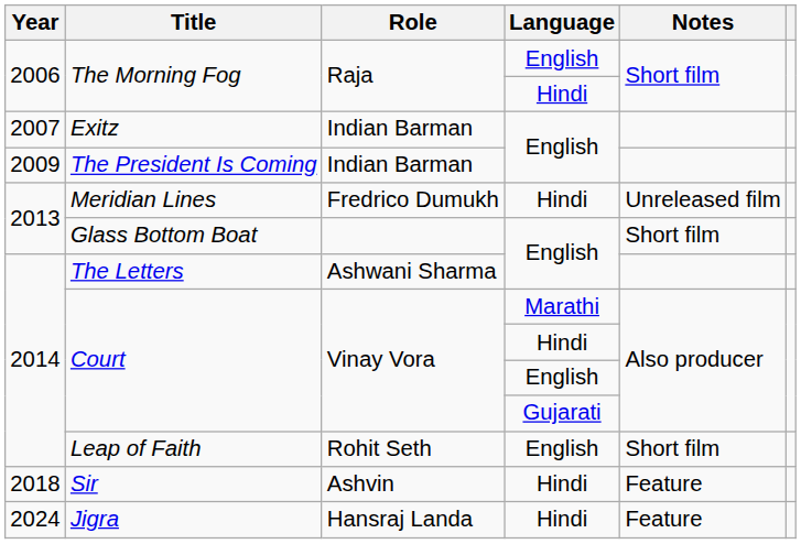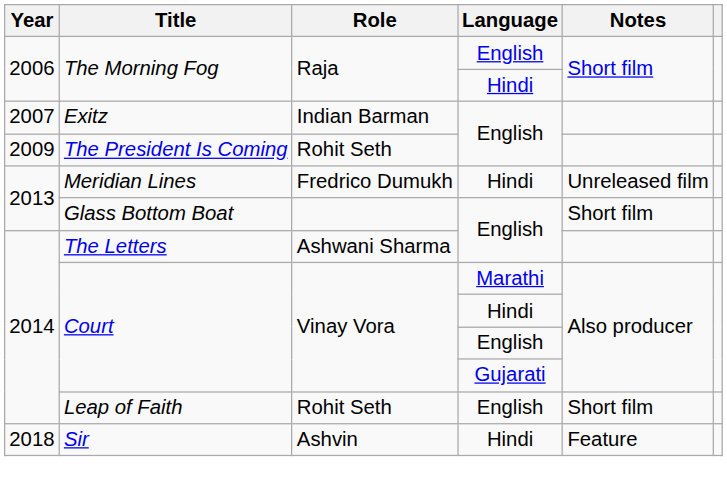 <table class="wikitable plainrowheaders sortable" style="margin-right: 0;">
 <tr>
 <th scope="col">Year</th>
 <th scope="col">Title</th>
 <th scope="col">Role</th>
 <th>Language</th>
 <th scope="col" class="unsortable">Notes</th>
 <th scope="col" class="unsortable"></th>
 </tr>
 <tr>
 <td rowspan="2" style="text-align: center;">2006</td>
 <td rowspan="2"><em>The Morning Fog</em></td>
 <td rowspan="2">Raja</td>
 <td style="text-align: center;"><a href='#'>English</a></td>
 <td rowspan="2"><a href='#'>Short film</a></td>
 <td rowspan="2" style="text-align: center;"></td>
 </tr>
 <tr>
 <td style="text-align: center;"><a href='#'>Hindi</a></td>
 </tr>
 <tr>
 <td style="text-align: center;">2007</td>
 <td><em>Exitz</em></td>
 <td>Indian Barman</td>
 <td rowspan="2" style="text-align: center;">English</td>
 <td></td>
 <td></td>
 </tr>
 <tr>
 <td style="text-align: center;">2009</td>
 <td><em><a href='#'>The President Is Coming</a></em></td>
-<td>Indian Barman</td>
+<td>Rohit Seth</td>
 <td></td>
 <td></td>
 </tr>
 <tr>
 <td rowspan="2" style="text-align: center;">2013</td>
 <td><em>Meridian Lines</em></td>
 <td>Fredrico Dumukh</td>
 <td style="text-align: center;">Hindi</td>
 <td>Unreleased film</td>
 <td></td>
 </tr>
 <tr>
 <td><em>Glass Bottom Boat</em></td>
 <td></td>
 <td rowspan="2" style="text-align: center;">English</td>
 <td>Short film</td>
 <td></td>
 </tr>
 <tr>
 <td rowspan="6" style="text-align: center;">2014</td>
 <td><em><a href='#'>The Letters</a></em></td>
 <td>Ashwani Sharma</td>
 <td></td>
 <td></td>
 </tr>
 <tr>
 <td rowspan="4"><em><a href='#'>Court</a></em></td>
 <td rowspan="4">Vinay Vora</td>
 <td style="text-align: center;"><a href='#'>Marathi</a></td>
 <td rowspan="4">Also producer</td>
 <td rowspan="4"></td>
 </tr>
 <tr>
 <td style="text-align: center;">Hindi</td>
 </tr>
 <tr>
 <td style="text-align: center;">English</td>
 </tr>
 <tr>
 <td style="text-align: center;"><a href='#'>Gujarati</a></td>
 </tr>
 <tr>
 <td><em>Leap of Faith</em></td>
 <td>Rohit Seth</td>
 <td style="text-align: center;">English</td>
 <td>Short film</td>
 <td></td>
 </tr>
 <tr>
 <td style="text-align: center;">2018</td>
 <td><em><a href='#'>Sir</a></em></td>
 <td>Ashvin</td>
 <td style="text-align: center;">Hindi</td>
 <td>Feature</td>
 <td></td>
 </tr>
-<tr>
-<td style="text-align: center;">2024</td>
-<td><em><a href='#'>Jigra</a></em></td>
-<td>Hansraj Landa</td>
-<td style="text-align: center;">Hindi</td>
-<td>Feature</td>
-<td></td>
-</tr>
 </table>
